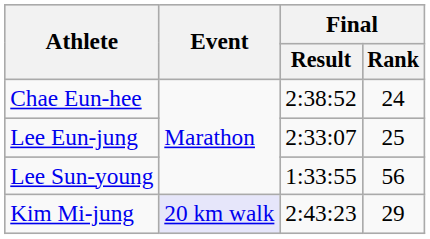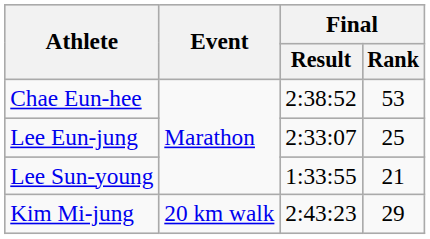 <table class=wikitable style="font-size:90%">
 <tr>
 <th rowspan="2">Athlete</th>
 <th rowspan="2">Event</th>
 <th colspan="2">Final</th>
 </tr>
 <tr style="font-size:95%">
 <th>Result</th>
 <th>Rank</th>
 </tr>
 <tr align=center>
 <td align=left><a href='#'>Chae Eun-hee</a></td>
 <td align=left rowspan=3><a href='#'>Marathon</a></td>
 <td>2:38:52</td>
-<td>24</td>
+<td>53</td>
 </tr>
 <tr align=center>
 <td align=left><a href='#'>Lee Eun-jung</a></td>
 <td>2:33:07</td>
 <td>25</td>
 </tr>
 <tr align=center>
 <td align=left><a href='#'>Lee Sun-young</a></td>
 <td>1:33:55</td>
-<td>56</td>
+<td>21</td>
 </tr>
 <tr align=center>
 <td align=left><a href='#'>Kim Mi-jung</a></td>
-<td align=left style="background: lavender;"><a href='#'>20 km walk</a></td>
+<td align=left><a href='#'>20 km walk</a></td>
 <td>2:43:23</td>
 <td>29</td>
 </tr>
 </table>
